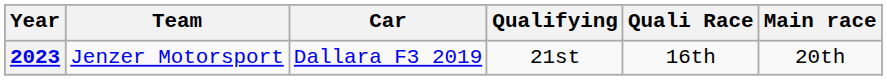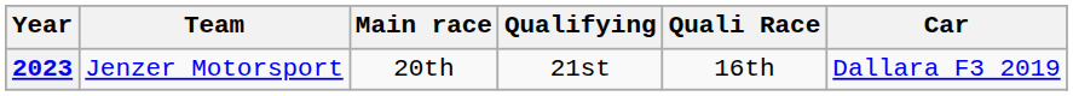 <table class="wikitable" style="text-align:center; font-size:90%;">
 <tr>
 <th>Year</th>
 <th>Team</th>
-<th>Car</th>
+<th>Main race</th>
 <th>Qualifying</th>
 <th>Quali Race</th>
-<th>Main race</th>
+<th>Car</th>
 </tr>
 <tr>
 <th><a href='#'>2023</a></th>
 <td style="text-align:left;"> <a href='#'>Jenzer Motorsport</a></td>
-<td style="text-align:left;"><a href='#'>Dallara F3 2019</a></td>
+<td>20th</td>
 <td>21st</td>
 <td>16th</td>
-<td>20th</td>
+<td style="text-align:left;"><a href='#'>Dallara F3 2019</a></td>
 </tr>
 </table>
